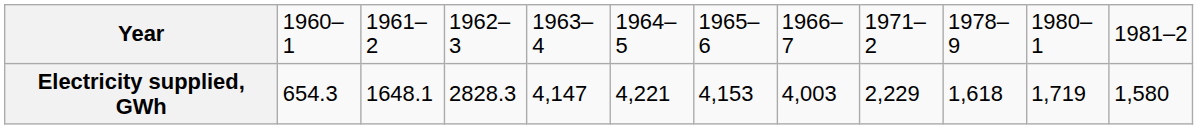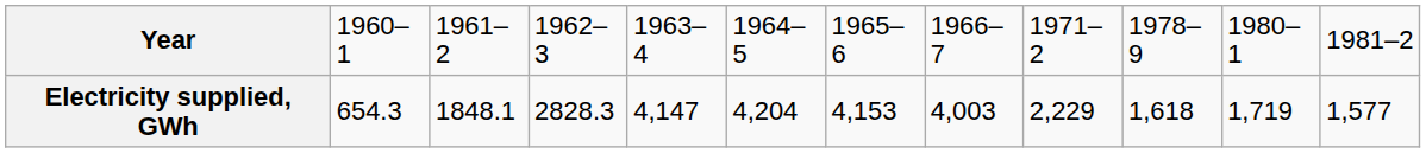 <table class="wikitable">
 <tr>
 <th>Year</th>
 <td>1960–1</td>
 <td>1961–2</td>
 <td>1962–3</td>
 <td>1963–4</td>
 <td>1964–5</td>
 <td>1965–6</td>
 <td>1966–7</td>
 <td>1971–2</td>
 <td>1978–9</td>
 <td>1980–1</td>
 <td>1981–2</td>
 </tr>
 <tr>
 <th>Electricity supplied, GWh</th>
 <td>654.3</td>
-<td>1648.1</td>
+<td>1848.1</td>
 <td>2828.3</td>
 <td>4,147</td>
-<td>4,221</td>
+<td>4,204</td>
 <td>4,153</td>
 <td>4,003</td>
 <td>2,229</td>
 <td>1,618</td>
 <td>1,719</td>
-<td>1,580</td>
+<td>1,577</td>
 </tr>
 </table>
